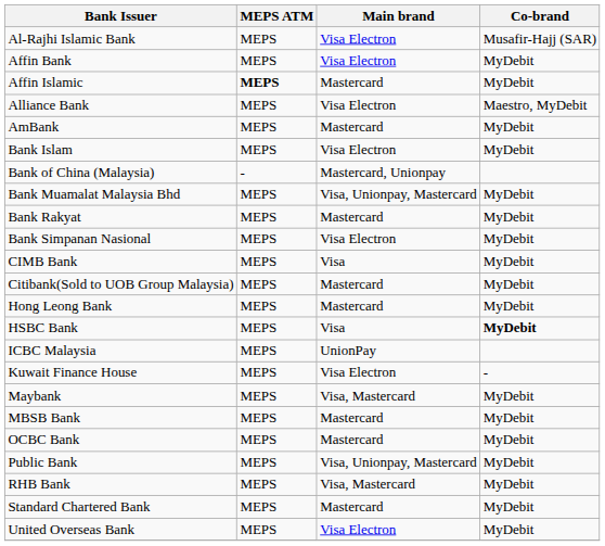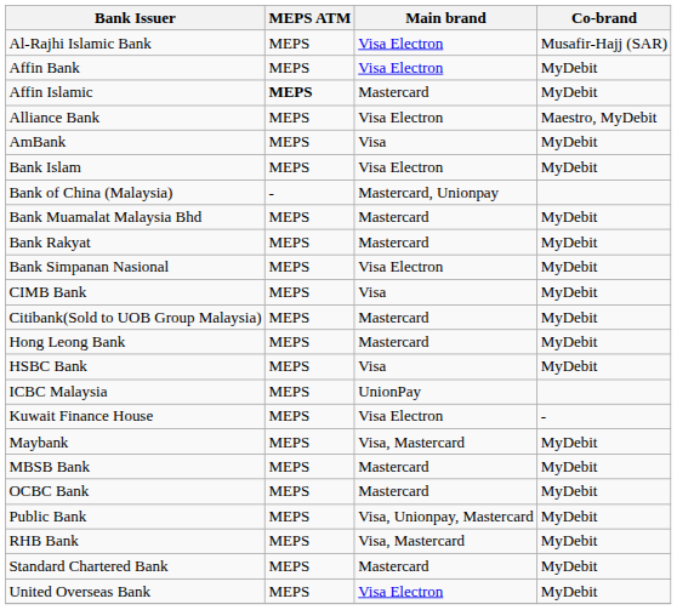 <table class="wikitable sortable">
 <tr>
 <th>Bank Issuer</th>
 <th>MEPS ATM</th>
 <th>Main brand</th>
 <th>Co-brand</th>
 </tr>
 <tr>
 <td>Al-Rajhi Islamic Bank</td>
 <td>MEPS</td>
 <td><a href='#'>Visa Electron</a></td>
 <td>Musafir-Hajj (SAR)</td>
 </tr>
 <tr>
 <td>Affin Bank</td>
 <td>MEPS</td>
 <td><a href='#'>Visa Electron</a></td>
 <td>MyDebit</td>
 </tr>
 <tr>
 <td>Affin Islamic</td>
 <td><strong>MEPS</strong></td>
 <td>Mastercard</td>
 <td>MyDebit</td>
 </tr>
 <tr>
 <td>Alliance Bank</td>
 <td>MEPS</td>
 <td>Visa Electron</td>
 <td>Maestro, MyDebit</td>
 </tr>
 <tr>
 <td>AmBank</td>
 <td>MEPS</td>
-<td>Mastercard</td>
+<td>Visa</td>
 <td>MyDebit</td>
 </tr>
 <tr>
 <td>Bank Islam</td>
 <td>MEPS</td>
 <td>Visa Electron</td>
 <td>MyDebit</td>
 </tr>
 <tr>
 <td>Bank of China (Malaysia)</td>
 <td>-</td>
 <td>Mastercard, Unionpay</td>
 <td></td>
 </tr>
 <tr>
 <td>Bank Muamalat Malaysia Bhd</td>
 <td>MEPS</td>
-<td>Visa, Unionpay, Mastercard</td>
+<td>Mastercard</td>
 <td>MyDebit</td>
 </tr>
 <tr>
 <td>Bank Rakyat</td>
 <td>MEPS</td>
 <td>Mastercard</td>
 <td>MyDebit</td>
 </tr>
 <tr>
 <td>Bank Simpanan Nasional</td>
 <td>MEPS</td>
 <td>Visa Electron</td>
 <td>MyDebit</td>
 </tr>
 <tr>
 <td>CIMB Bank</td>
 <td>MEPS</td>
 <td>Visa</td>
 <td>MyDebit</td>
 </tr>
 <tr>
 <td>Citibank(Sold to UOB Group Malaysia)</td>
 <td>MEPS</td>
 <td>Mastercard</td>
 <td>MyDebit</td>
 </tr>
 <tr>
 <td>Hong Leong Bank</td>
 <td>MEPS</td>
 <td>Mastercard</td>
 <td>MyDebit</td>
 </tr>
 <tr>
 <td>HSBC Bank</td>
 <td>MEPS</td>
 <td>Visa</td>
-<td><strong>MyDebit</strong></td>
+<td>MyDebit</td>
 </tr>
 <tr>
 <td>ICBC Malaysia</td>
 <td>MEPS</td>
 <td>UnionPay</td>
 <td></td>
 </tr>
 <tr>
 <td>Kuwait Finance House</td>
 <td>MEPS</td>
 <td>Visa Electron</td>
 <td>-</td>
 </tr>
 <tr>
 <td>Maybank</td>
 <td>MEPS</td>
 <td>Visa, Mastercard</td>
 <td>MyDebit</td>
 </tr>
 <tr>
 <td>MBSB Bank</td>
 <td>MEPS</td>
 <td>Mastercard</td>
 <td>MyDebit</td>
 </tr>
 <tr>
 <td>OCBC Bank</td>
 <td>MEPS</td>
 <td>Mastercard</td>
 <td>MyDebit</td>
 </tr>
 <tr>
 <td>Public Bank</td>
 <td>MEPS</td>
 <td>Visa, Unionpay, Mastercard</td>
 <td>MyDebit</td>
 </tr>
 <tr>
 <td>RHB Bank</td>
 <td>MEPS</td>
 <td>Visa, Mastercard</td>
 <td>MyDebit</td>
 </tr>
 <tr>
 <td>Standard Chartered Bank</td>
 <td>MEPS</td>
 <td>Mastercard</td>
 <td>MyDebit</td>
 </tr>
 <tr>
 <td>United Overseas Bank</td>
 <td>MEPS</td>
 <td><a href='#'>Visa Electron</a></td>
 <td>MyDebit</td>
 </tr>
 <tr>
 </tr>
 </table>
